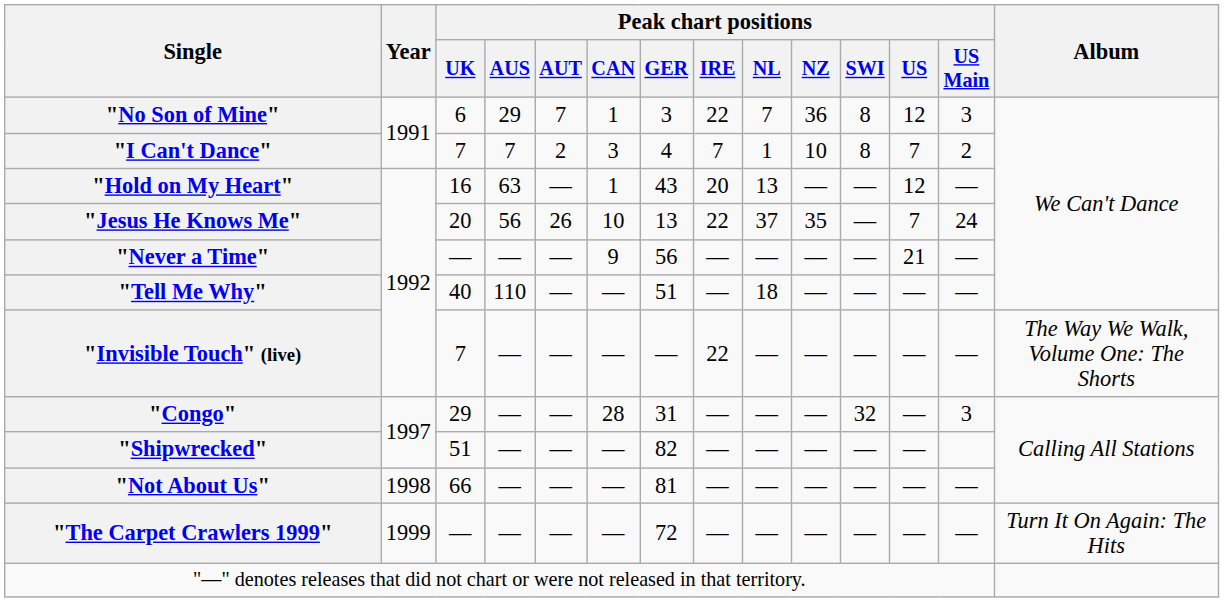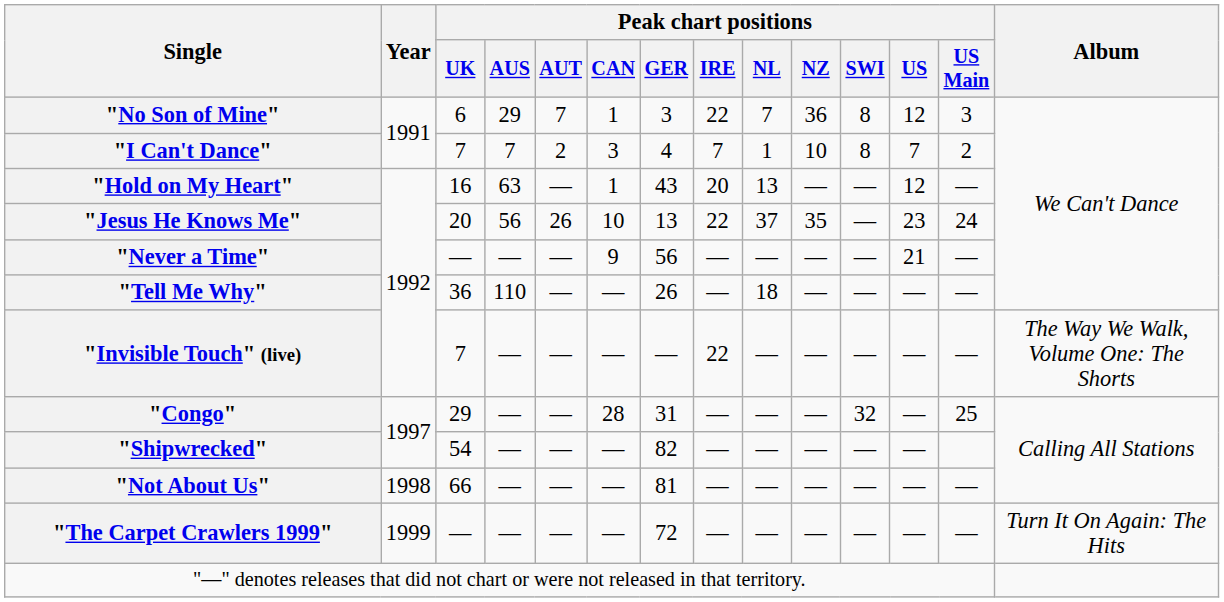 <table class="wikitable plainrowheaders" style="text-align:center;">
 <tr>
 <th rowspan="2" scope="col" style="width:17em;">Single</th>
 <th rowspan="2" scope="col" style="width:2em;">Year</th>
 <th colspan="11">Peak chart positions</th>
 <th rowspan="2" style="width:10em;">Album</th>
 </tr>
 <tr>
 <th scope="col" style="width:2em;font-size:90%;"><a href='#'>UK</a><br></th>
 <th scope="col" style="width:2em;font-size:90%;"><a href='#'>AUS</a><br></th>
 <th scope="col" style="width:2em;font-size:90%;"><a href='#'>AUT</a><br></th>
 <th scope="col" style="width:2em;font-size:90%;"><a href='#'>CAN</a><br></th>
 <th scope="col" style="width:2em;font-size:90%;"><a href='#'>GER</a><br></th>
 <th scope="col" style="width:2em;font-size:90%;"><a href='#'>IRE</a><br></th>
 <th scope="col" style="width:2em;font-size:90%;"><a href='#'>NL</a><br></th>
 <th scope="col" style="width:2em;font-size:90%;"><a href='#'>NZ</a><br></th>
 <th scope="col" style="width:2em;font-size:90%;"><a href='#'>SWI</a><br></th>
 <th scope="col" style="width:2em;font-size:90%;"><a href='#'>US</a><br></th>
 <th scope="col" style="width:2em;font-size:90%;"><a href='#'>US Main</a><br></th>
 </tr>
 <tr>
 <th scope="row">"<a href='#'>No Son of Mine</a>"</th>
 <td rowspan="2">1991</td>
 <td>6</td>
 <td>29</td>
 <td>7</td>
 <td>1</td>
 <td>3</td>
 <td>22</td>
 <td>7</td>
 <td>36</td>
 <td>8</td>
 <td>12</td>
 <td>3</td>
 <td rowspan="6"><em>We Can't Dance</em></td>
 </tr>
 <tr>
 <th scope="row">"<a href='#'>I Can't Dance</a>"</th>
 <td>7</td>
 <td>7</td>
 <td>2</td>
 <td>3</td>
 <td>4</td>
 <td>7</td>
 <td>1</td>
 <td>10</td>
 <td>8</td>
 <td>7</td>
 <td>2</td>
 </tr>
 <tr>
 <th scope="row">"<a href='#'>Hold on My Heart</a>"</th>
 <td rowspan="5">1992</td>
 <td>16</td>
 <td>63</td>
 <td>—</td>
 <td>1</td>
 <td>43</td>
 <td>20</td>
 <td>13</td>
 <td>—</td>
 <td>—</td>
 <td>12</td>
 <td>—</td>
 </tr>
 <tr>
 <th scope="row">"<a href='#'>Jesus He Knows Me</a>"</th>
 <td>20</td>
 <td>56</td>
 <td>26</td>
 <td>10</td>
 <td>13</td>
 <td>22</td>
 <td>37</td>
 <td>35</td>
 <td>—</td>
-<td>7</td>
+<td>23</td>
 <td>24</td>
 </tr>
 <tr>
 <th scope="row">"<a href='#'>Never a Time</a>"</th>
 <td>—</td>
 <td>—</td>
 <td>—</td>
 <td>9</td>
 <td>56</td>
 <td>—</td>
 <td>—</td>
 <td>—</td>
 <td>—</td>
 <td>21</td>
 <td>—</td>
 </tr>
 <tr>
 <th scope="row">"<a href='#'>Tell Me Why</a>"</th>
-<td>40</td>
+<td>36</td>
 <td>110</td>
 <td>—</td>
 <td>—</td>
-<td>51</td>
+<td>26</td>
 <td>—</td>
 <td>18</td>
 <td>—</td>
 <td>—</td>
 <td>—</td>
 <td>—</td>
 </tr>
 <tr>
 <th scope="row">"<a href='#'>Invisible Touch</a>" <small>(live)</small></th>
 <td>7</td>
 <td>—</td>
 <td>—</td>
 <td>—</td>
 <td>—</td>
 <td>22</td>
 <td>—</td>
 <td>—</td>
 <td>—</td>
 <td>—</td>
 <td>—</td>
 <td><em>The Way We Walk, Volume One: The Shorts</em></td>
 </tr>
 <tr>
 <th scope="row">"<a href='#'>Congo</a>"</th>
 <td rowspan="2">1997</td>
 <td>29</td>
 <td>—</td>
 <td>—</td>
 <td>28</td>
 <td>31</td>
 <td>—</td>
 <td>—</td>
 <td>—</td>
 <td>32</td>
 <td>—</td>
-<td>3</td>
+<td>25</td>
 <td rowspan="3"><em>Calling All Stations</em></td>
 </tr>
 <tr>
 <th scope="row">"<a href='#'>Shipwrecked</a>"</th>
-<td>51</td>
+<td>54</td>
 <td>—</td>
 <td>—</td>
 <td>—</td>
 <td>82</td>
 <td>—</td>
 <td>—</td>
 <td>—</td>
 <td>—</td>
 <td>—</td>
 </tr>
 <tr>
 <th scope="row">"<a href='#'>Not About Us</a>"</th>
 <td>1998</td>
 <td>66</td>
 <td>—</td>
 <td>—</td>
 <td>—</td>
 <td>81</td>
 <td>—</td>
 <td>—</td>
 <td>—</td>
 <td>—</td>
 <td>—</td>
 <td>—</td>
 </tr>
 <tr>
 <th scope="row">"<a href='#'>The Carpet Crawlers 1999</a>"</th>
 <td>1999</td>
 <td>—</td>
 <td>—</td>
 <td>—</td>
 <td>—</td>
 <td>72</td>
 <td>—</td>
 <td>—</td>
 <td>—</td>
 <td>—</td>
 <td>—</td>
 <td>—</td>
 <td><em>Turn It On Again: The Hits</em></td>
 </tr>
 <tr>
 <td colspan="13" style="font-size:90%">"—" denotes releases that did not chart or were not released in that territory.</td>
 </tr>
 </table>
